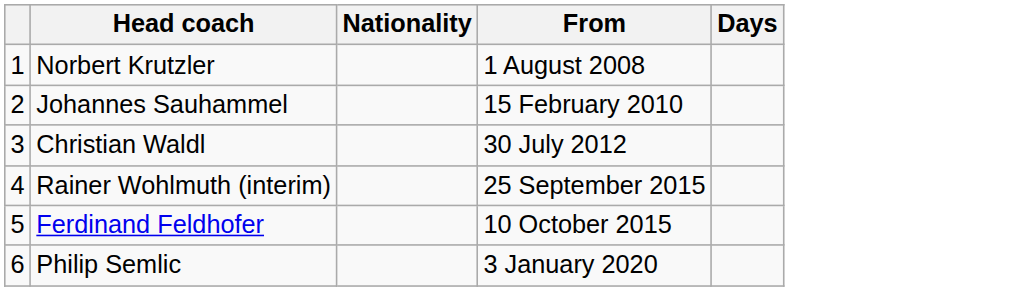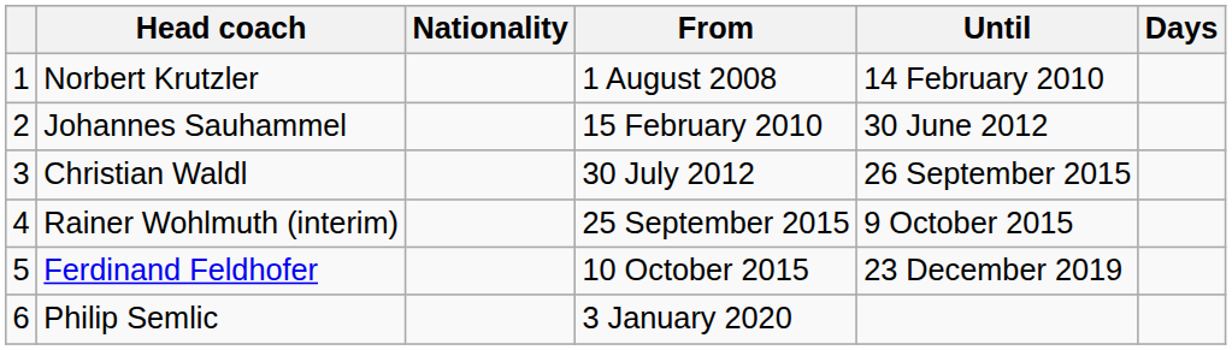 <table class="wikitable sortable" style="text-align: center;">
 <tr>
 <th></th>
 <th>Head coach</th>
 <th>Nationality</th>
 <th>From</th>
+<th>Until</th>
 <th>Days</th>
 </tr>
 <tr>
 <td align=left>1</td>
 <td align=left>Norbert Krutzler</td>
 <td align=left></td>
 <td align=left>1 August 2008</td>
+<td align=left>14 February 2010</td>
 <td align=left></td>
 </tr>
 <tr>
 <td align=left>2</td>
 <td align=left>Johannes Sauhammel</td>
 <td align=left></td>
 <td align=left>15 February 2010</td>
+<td align=left>30 June 2012</td>
 <td align=left></td>
 </tr>
 <tr>
 <td align=left>3</td>
 <td align=left>Christian Waldl</td>
 <td align=left></td>
 <td align=left>30 July 2012</td>
+<td align=left>26 September 2015</td>
 <td align=left></td>
 </tr>
 <tr>
 <td align=left>4</td>
 <td align=left>Rainer Wohlmuth (interim)</td>
 <td align=left></td>
 <td align=left>25 September 2015</td>
+<td align=left>9 October 2015</td>
 <td align=left></td>
 </tr>
 <tr>
 <td align=left>5</td>
 <td align=left><a href='#'>Ferdinand Feldhofer</a></td>
 <td align=left></td>
 <td align=left>10 October 2015</td>
+<td align=left>23 December 2019</td>
 <td align=left></td>
 </tr>
 <tr>
 <td align=left>6</td>
 <td align=left>Philip Semlic</td>
 <td align=left></td>
 <td align=left>3 January 2020</td>
 <td align=left></td>
+<td align=left></td>
 </tr>
 </table>
